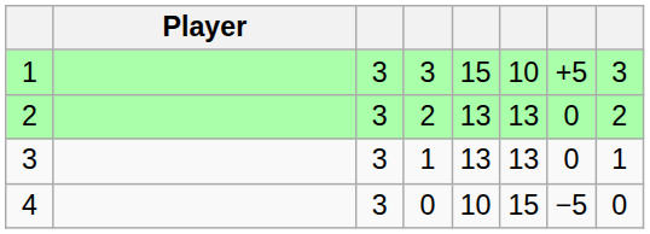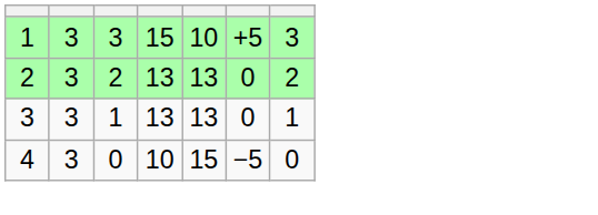 <table class="wikitable sortable" style="text-align: center;">
 <tr>
 <th width=20></th>
-<th width=165>Player</th>
 <th width=20></th>
 <th width=20></th>
 <th width=20></th>
 <th width=20></th>
 <th width=20></th>
 <th width=20></th>
 </tr>
 <tr style="background:#aaffaa;">
 <td>1</td>
-<td style="text-align:left;"></td>
 <td>3</td>
 <td>3</td>
 <td>15</td>
 <td>10</td>
 <td>+5</td>
 <td>3</td>
 </tr>
 <tr style="background:#aaffaa;">
 <td>2</td>
-<td style="text-align:left;"></td>
 <td>3</td>
 <td>2</td>
 <td>13</td>
 <td>13</td>
 <td>0</td>
 <td>2</td>
 </tr>
 <tr>
 <td>3</td>
-<td style="text-align:left;"></td>
 <td>3</td>
 <td>1</td>
 <td>13</td>
 <td>13</td>
 <td>0</td>
 <td>1</td>
 </tr>
 <tr>
 <td>4</td>
-<td style="text-align:left;"></td>
 <td>3</td>
 <td>0</td>
 <td>10</td>
 <td>15</td>
 <td>−5</td>
 <td>0</td>
 </tr>
 </table>
